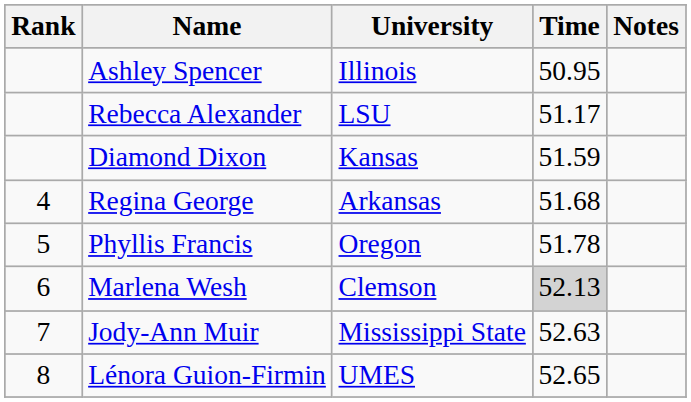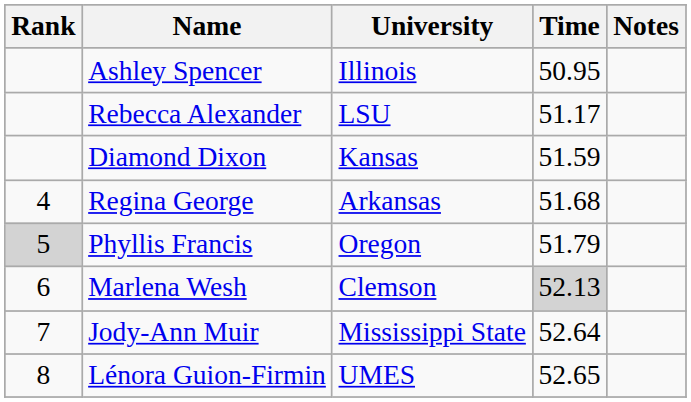 <table class="wikitable sortable" style="text-align:center">
 <tr>
 <th>Rank</th>
 <th>Name</th>
 <th>University</th>
 <th>Time</th>
 <th>Notes</th>
 </tr>
 <tr>
 <td></td>
 <td align=left><a href='#'>Ashley Spencer</a></td>
 <td align=left><a href='#'>Illinois</a></td>
 <td>50.95</td>
 <td></td>
 </tr>
 <tr>
 <td></td>
 <td align=left><a href='#'>Rebecca Alexander</a></td>
 <td align=left><a href='#'>LSU</a></td>
 <td>51.17</td>
 <td></td>
 </tr>
 <tr>
 <td></td>
 <td align=left><a href='#'>Diamond Dixon</a></td>
 <td align=left><a href='#'>Kansas</a></td>
 <td>51.59</td>
 <td></td>
 </tr>
 <tr>
 <td>4</td>
 <td align=left><a href='#'>Regina George</a></td>
 <td align=left><a href='#'>Arkansas</a></td>
 <td>51.68</td>
 <td></td>
 </tr>
 <tr>
-<td>5</td>
+<td style="background: lightgrey;">5</td>
 <td align=left><a href='#'>Phyllis Francis</a></td>
 <td align=left><a href='#'>Oregon</a></td>
-<td>51.78</td>
+<td>51.79</td>
 <td></td>
 </tr>
 <tr>
 <td>6</td>
 <td align=left><a href='#'>Marlena Wesh</a></td>
 <td align=left><a href='#'>Clemson</a></td>
 <td style="background: lightgrey;">52.13</td>
 <td></td>
 </tr>
 <tr>
 <td>7</td>
 <td align=left><a href='#'>Jody-Ann Muir</a></td>
 <td align=left><a href='#'>Mississippi State</a></td>
-<td>52.63</td>
+<td>52.64</td>
 <td></td>
 </tr>
 <tr>
 <td>8</td>
 <td align=left><a href='#'>Lénora Guion-Firmin</a> </td>
 <td align=left><a href='#'>UMES</a></td>
 <td>52.65</td>
 <td></td>
 </tr>
 </table>
